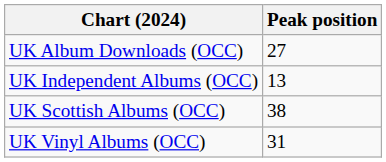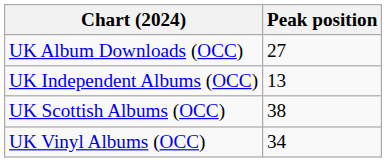 <table class="wikitable">
 <tr>
 <th>Chart (2024)</th>
 <th>Peak position</th>
 </tr>
 <tr>
 <td><a href='#'>UK Album Downloads</a> (<a href='#'>OCC</a>)</td>
 <td>27</td>
 </tr>
 <tr>
 <td><a href='#'>UK Independent Albums</a> (<a href='#'>OCC</a>)</td>
 <td>13</td>
 </tr>
 <tr>
 <td><a href='#'>UK Scottish Albums</a> (<a href='#'>OCC</a>)</td>
 <td>38</td>
 </tr>
 <tr>
 <td><a href='#'>UK Vinyl Albums</a> (<a href='#'>OCC</a>)</td>
-<td>31</td>
+<td>34</td>
 </tr>
 </table>
